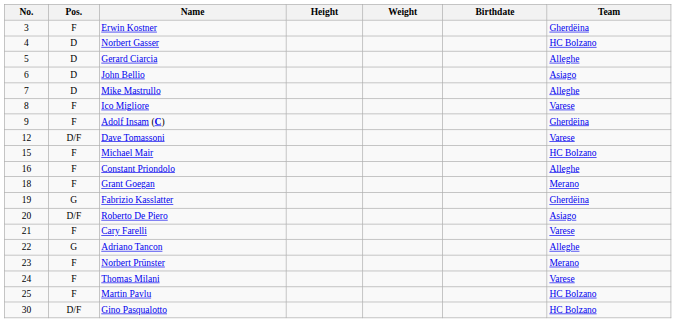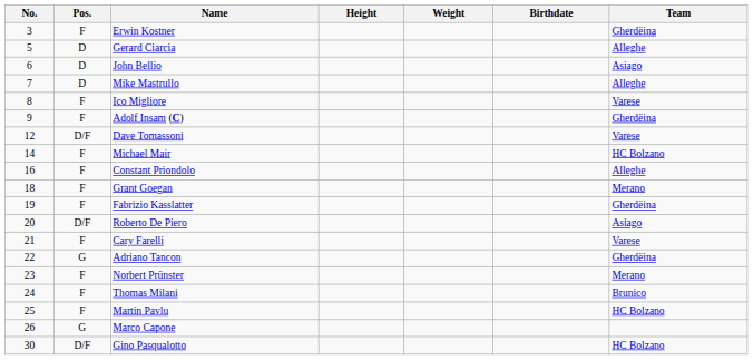 <table class="wikitable sortable" width="80%" style="font-size: 90%; text-align: center;">
 <tr>
 <th>No.</th>
 <th>Pos.</th>
 <th>Name</th>
 <th>Height</th>
 <th>Weight</th>
 <th>Birthdate</th>
 <th>Team</th>
 </tr>
 <tr>
 <td>3</td>
 <td>F</td>
 <td style="text-align:left;"><a href='#'>Erwin Kostner</a></td>
 <td></td>
 <td></td>
 <td style="text-align:right;"></td>
 <td style="text-align:left;"> <a href='#'>Gherdëina</a></td>
-</tr>
-<tr>
-<td>4</td>
-<td>D</td>
-<td style="text-align:left;"><a href='#'>Norbert Gasser</a></td>
-<td></td>
-<td></td>
-<td style="text-align:right;"></td>
-<td style="text-align:left;"> <a href='#'>HC Bolzano</a></td>
 </tr>
 <tr>
 <td>5</td>
 <td>D</td>
 <td style="text-align:left;"><a href='#'>Gerard Ciarcia</a></td>
 <td></td>
 <td></td>
 <td style="text-align:right;"></td>
 <td style="text-align:left;"> <a href='#'>Alleghe</a></td>
 </tr>
 <tr>
 <td>6</td>
 <td>D</td>
 <td style="text-align:left;"><a href='#'>John Bellio</a></td>
 <td></td>
 <td></td>
 <td style="text-align:right;"></td>
 <td style="text-align:left;"> <a href='#'>Asiago</a></td>
 </tr>
 <tr>
 <td>7</td>
 <td>D</td>
 <td style="text-align:left;"><a href='#'>Mike Mastrullo</a></td>
 <td></td>
 <td></td>
 <td style="text-align:right;"></td>
 <td style="text-align:left;"> <a href='#'>Alleghe</a></td>
 </tr>
 <tr>
 <td>8</td>
 <td>F</td>
 <td style="text-align:left;"><a href='#'>Ico Migliore</a></td>
 <td></td>
 <td></td>
 <td style="text-align:right;"></td>
 <td style="text-align:left;"> <a href='#'>Varese</a></td>
 </tr>
 <tr>
 <td>9</td>
 <td>F</td>
 <td style="text-align:left;"><a href='#'>Adolf Insam</a> (<strong><a href='#'>C</a></strong>)</td>
 <td></td>
 <td></td>
 <td style="text-align:right;"></td>
 <td style="text-align:left;"> <a href='#'>Gherdëina</a></td>
 </tr>
 <tr>
 <td>12</td>
 <td>D/F</td>
 <td style="text-align:left;"><a href='#'>Dave Tomassoni</a></td>
 <td></td>
 <td></td>
 <td style="text-align:right;"></td>
 <td style="text-align:left;"> <a href='#'>Varese</a></td>
 </tr>
 <tr>
-<td>15</td>
+<td>14</td>
 <td>F</td>
 <td style="text-align:left;"><a href='#'>Michael Mair</a></td>
 <td></td>
 <td></td>
 <td style="text-align:right;"></td>
 <td style="text-align:left;"> <a href='#'>HC Bolzano</a></td>
 </tr>
 <tr>
 <td>16</td>
 <td>F</td>
 <td style="text-align:left;"><a href='#'>Constant Priondolo</a></td>
 <td></td>
 <td></td>
 <td style="text-align:right;"></td>
 <td style="text-align:left;"> <a href='#'>Alleghe</a></td>
 </tr>
 <tr>
 <td>18</td>
 <td>F</td>
 <td style="text-align:left;"><a href='#'>Grant Goegan</a></td>
 <td></td>
 <td></td>
 <td style="text-align:right;"></td>
 <td style="text-align:left;"> <a href='#'>Merano</a></td>
 </tr>
 <tr>
 <td>19</td>
-<td>G</td>
+<td>F</td>
 <td style="text-align:left;"><a href='#'>Fabrizio Kasslatter</a></td>
 <td></td>
 <td></td>
 <td style="text-align:right;"></td>
 <td style="text-align:left;"> <a href='#'>Gherdëina</a></td>
 </tr>
 <tr>
 <td>20</td>
 <td>D/F</td>
 <td style="text-align:left;"><a href='#'>Roberto De Piero</a></td>
 <td></td>
 <td></td>
 <td style="text-align:right;"></td>
 <td style="text-align:left;"> <a href='#'>Asiago</a></td>
 </tr>
 <tr>
 <td>21</td>
 <td>F</td>
 <td style="text-align:left;"><a href='#'>Cary Farelli</a></td>
 <td></td>
 <td></td>
 <td style="text-align:right;"></td>
 <td style="text-align:left;"> <a href='#'>Varese</a></td>
 </tr>
 <tr>
 <td>22</td>
 <td>G</td>
 <td style="text-align:left;"><a href='#'>Adriano Tancon</a></td>
 <td></td>
 <td></td>
 <td style="text-align:right;"></td>
-<td style="text-align:left;"> <a href='#'>Alleghe</a></td>
+<td style="text-align:left;"> <a href='#'>Gherdëina</a></td>
 </tr>
 <tr>
 <td>23</td>
 <td>F</td>
 <td style="text-align:left;"><a href='#'>Norbert Prünster</a></td>
 <td></td>
 <td></td>
 <td style="text-align:right;"></td>
 <td style="text-align:left;"> <a href='#'>Merano</a></td>
 </tr>
 <tr>
 <td>24</td>
 <td>F</td>
 <td style="text-align:left;"><a href='#'>Thomas Milani</a></td>
 <td></td>
 <td></td>
 <td style="text-align:right;"></td>
-<td style="text-align:left;"> <a href='#'>Varese</a></td>
+<td style="text-align:left;"> <a href='#'>Brunico</a></td>
 </tr>
 <tr>
 <td>25</td>
 <td>F</td>
 <td style="text-align:left;"><a href='#'>Martin Pavlu</a></td>
 <td></td>
 <td></td>
 <td style="text-align:right;"></td>
 <td style="text-align:left;"> <a href='#'>HC Bolzano</a></td>
 </tr>
 <tr>
+<td>26</td>
+<td>G</td>
+<td style="text-align:left;"><a href='#'>Marco Capone</a></td>
+<td></td>
+<td></td>
+<td style="text-align:right;"></td>
+<td style="text-align:left;"></td>
+</tr>
+<tr>
 <td>30</td>
 <td>D/F</td>
 <td style="text-align:left;"><a href='#'>Gino Pasqualotto</a></td>
 <td></td>
 <td></td>
 <td style="text-align:right;"></td>
 <td style="text-align:left;"> <a href='#'>HC Bolzano</a></td>
 </tr>
 </table>
